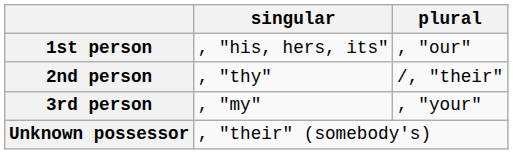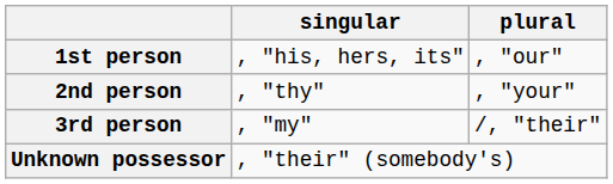 <table class="wikitable">
 <tr>
 <th></th>
 <th>singular</th>
 <th>plural</th>
 </tr>
 <tr>
 <th>1st person</th>
 <td>, "his, hers, its"</td>
 <td>, "our"</td>
 </tr>
 <tr>
 <th>2nd person</th>
 <td>, "thy"</td>
-<td>/, "their"</td>
+<td>, "your"</td>
 </tr>
 <tr>
 <th>3rd person</th>
 <td>, "my"</td>
-<td>, "your"</td>
+<td>/, "their"</td>
 </tr>
 <tr>
 <th>Unknown possessor</th>
 <td colspan="2">, "their" (somebody's)</td>
 </tr>
 </table>
